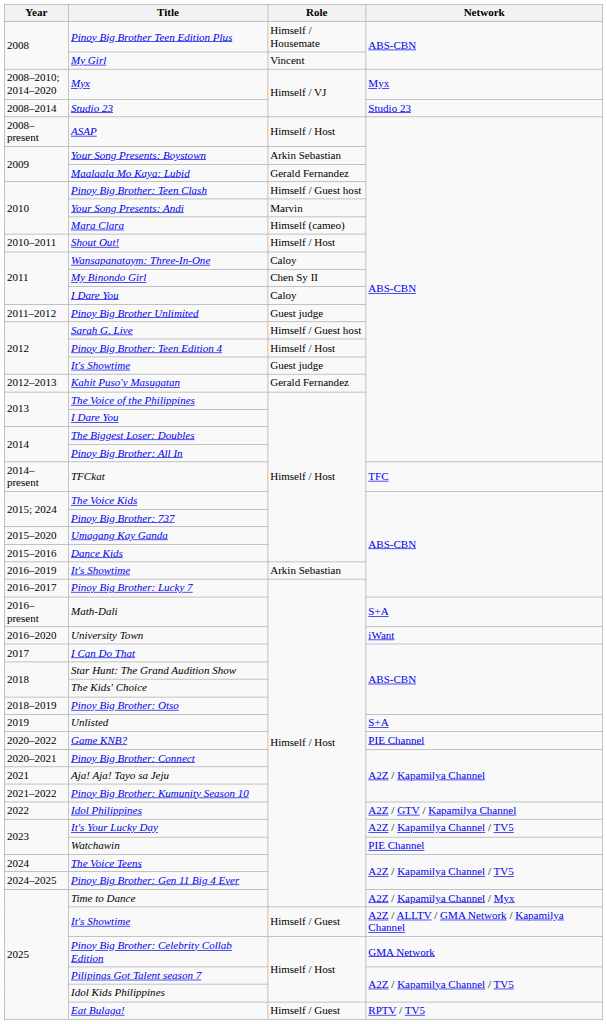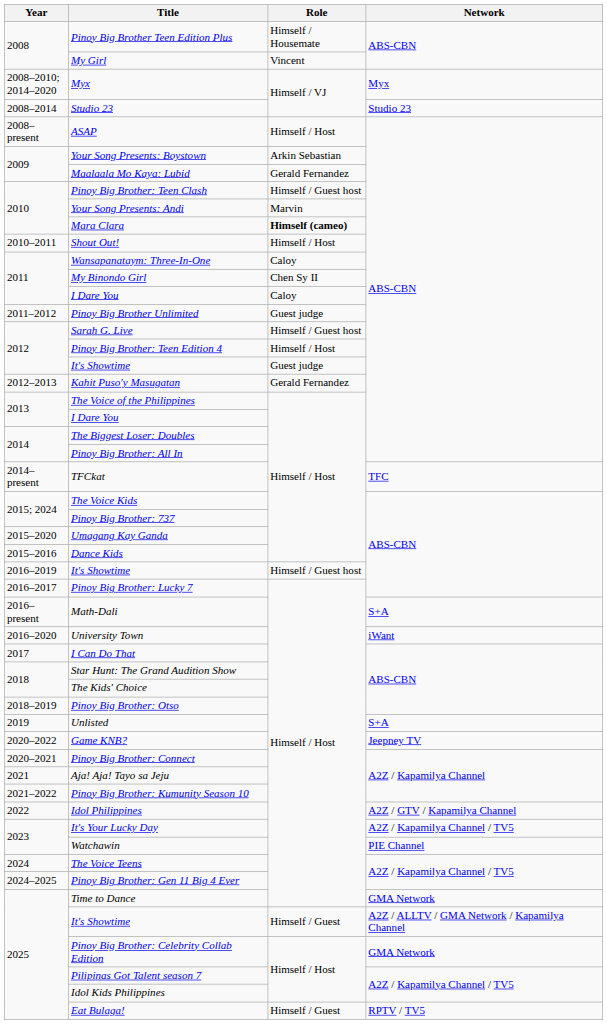 <table class="wikitable sortable">
 <tr>
 <th>Year</th>
 <th>Title</th>
 <th>Role</th>
 <th>Network</th>
 </tr>
 <tr>
 <td rowspan="2">2008</td>
 <td><em><a href='#'>Pinoy Big Brother Teen Edition Plus</a></em></td>
 <td>Himself / Housemate</td>
 <td rowspan="2"><a href='#'>ABS-CBN</a></td>
 </tr>
 <tr>
 <td><em><a href='#'>My Girl</a></em></td>
 <td>Vincent</td>
 </tr>
 <tr>
 <td>2008–2010;<br>2014–2020</td>
 <td><em><a href='#'>Myx</a></em></td>
 <td rowspan="2">Himself / VJ</td>
 <td><a href='#'>Myx</a></td>
 </tr>
 <tr>
 <td>2008–2014</td>
 <td><em><a href='#'>Studio 23</a></em></td>
 <td><a href='#'>Studio 23</a></td>
 </tr>
 <tr>
 <td>2008–present</td>
 <td><em><a href='#'>ASAP</a></em></td>
 <td>Himself / Host</td>
 <td rowspan="19"><a href='#'>ABS-CBN</a></td>
 </tr>
 <tr>
 <td rowspan="2">2009</td>
 <td><em><a href='#'>Your Song Presents: Boystown</a></em></td>
 <td>Arkin Sebastian</td>
 </tr>
 <tr>
 <td><em><a href='#'>Maalaala Mo Kaya: Lubid</a></em></td>
 <td>Gerald Fernandez</td>
 </tr>
 <tr>
 <td rowspan="3">2010</td>
 <td><em><a href='#'>Pinoy Big Brother: Teen Clash</a></em></td>
 <td>Himself / Guest host</td>
 </tr>
 <tr>
 <td><em><a href='#'>Your Song Presents: Andi</a></em></td>
 <td>Marvin</td>
 </tr>
 <tr>
 <td><em><a href='#'>Mara Clara</a></em></td>
-<td>Himself (cameo)</td>
+<td><strong>Himself (cameo)</strong></td>
 </tr>
 <tr>
 <td>2010–2011</td>
 <td><em><a href='#'>Shout Out!</a></em></td>
 <td>Himself / Host</td>
 </tr>
 <tr>
 <td rowspan="3">2011</td>
 <td><em><a href='#'>Wansapanataym: Three-In-One</a></em></td>
 <td>Caloy</td>
 </tr>
 <tr>
 <td><em><a href='#'>My Binondo Girl</a></em></td>
 <td>Chen Sy II</td>
 </tr>
 <tr>
 <td><em><a href='#'>I Dare You</a></em></td>
 <td>Caloy</td>
 </tr>
 <tr>
 <td>2011–2012</td>
 <td><em><a href='#'>Pinoy Big Brother Unlimited</a></em></td>
 <td>Guest judge</td>
 </tr>
 <tr>
 <td rowspan="3">2012</td>
 <td><em><a href='#'>Sarah G. Live</a></em></td>
 <td>Himself / Guest host</td>
 </tr>
 <tr>
 <td><em><a href='#'>Pinoy Big Brother: Teen Edition 4</a></em></td>
 <td>Himself / Host</td>
 </tr>
 <tr>
 <td><em><a href='#'>It's Showtime</a></em></td>
 <td>Guest judge</td>
 </tr>
 <tr>
 <td>2012–2013</td>
 <td><em><a href='#'>Kahit Puso'y Masugatan</a></em></td>
 <td>Gerald Fernandez</td>
 </tr>
 <tr>
 <td rowspan="2">2013</td>
 <td><em><a href='#'>The Voice of the Philippines</a></em></td>
 <td rowspan="9">Himself / Host</td>
 </tr>
 <tr>
 <td><em><a href='#'>I Dare You</a></em></td>
 </tr>
 <tr>
 <td rowspan="2">2014</td>
 <td><em><a href='#'>The Biggest Loser: Doubles</a></em></td>
 </tr>
 <tr>
 <td><em><a href='#'>Pinoy Big Brother: All In</a></em></td>
 </tr>
 <tr>
 <td>2014–present</td>
 <td><em>TFCkat</em></td>
 <td><a href='#'>TFC</a></td>
 </tr>
 <tr>
 <td rowspan="2">2015; 2024</td>
 <td><em><a href='#'>The Voice Kids</a></em></td>
 <td rowspan="6"><a href='#'>ABS-CBN</a></td>
 </tr>
 <tr>
 <td><em><a href='#'>Pinoy Big Brother: 737</a></em></td>
 </tr>
 <tr>
 <td>2015–2020</td>
 <td><em><a href='#'>Umagang Kay Ganda</a></em></td>
 </tr>
 <tr>
 <td>2015–2016</td>
 <td><em><a href='#'>Dance Kids</a></em></td>
 </tr>
 <tr>
 <td>2016–2019</td>
 <td><em><a href='#'>It's Showtime</a></em></td>
-<td>Arkin Sebastian</td>
+<td>Himself / Guest host</td>
 </tr>
 <tr>
 <td>2016–2017</td>
 <td><em><a href='#'>Pinoy Big Brother: Lucky 7</a></em></td>
 <td rowspan="18">Himself / Host</td>
 </tr>
 <tr>
 <td>2016–present</td>
 <td><em>Math-Dali</em></td>
 <td><a href='#'>S+A</a></td>
 </tr>
 <tr>
 <td>2016–2020</td>
 <td><em>University Town</em></td>
 <td><a href='#'>iWant</a></td>
 </tr>
 <tr>
 <td>2017</td>
 <td><em><a href='#'>I Can Do That</a></em></td>
 <td rowspan="4"><a href='#'>ABS-CBN</a></td>
 </tr>
 <tr>
 <td rowspan="2">2018</td>
 <td><em>Star Hunt: The Grand Audition Show</em></td>
 </tr>
 <tr>
 <td><em>The Kids' Choice</em></td>
 </tr>
 <tr>
 <td>2018–2019</td>
 <td><em><a href='#'>Pinoy Big Brother: Otso</a></em></td>
 </tr>
 <tr>
 <td>2019</td>
 <td><em>Unlisted</em></td>
 <td><a href='#'>S+A</a></td>
 </tr>
 <tr>
 <td>2020–2022</td>
 <td><em><a href='#'>Game KNB?</a></em></td>
-<td><a href='#'>PIE Channel</a></td>
+<td><a href='#'>Jeepney TV</a></td>
 </tr>
 <tr>
 <td>2020–2021</td>
 <td><em><a href='#'>Pinoy Big Brother: Connect</a></em></td>
 <td rowspan="3"><a href='#'>A2Z</a> / <a href='#'>Kapamilya Channel</a></td>
 </tr>
 <tr>
 <td>2021</td>
 <td><em>Aja! Aja! Tayo sa Jeju</em></td>
 </tr>
 <tr>
 <td>2021–2022</td>
 <td><em><a href='#'>Pinoy Big Brother: Kumunity Season 10</a></em></td>
 </tr>
 <tr>
 <td>2022</td>
 <td><em><a href='#'>Idol Philippines</a></em></td>
 <td><a href='#'>A2Z</a> / <a href='#'>GTV</a> / <a href='#'>Kapamilya Channel</a></td>
 </tr>
 <tr>
 <td rowspan="2">2023</td>
 <td><em><a href='#'>It's Your Lucky Day</a></em></td>
 <td><a href='#'>A2Z</a> / <a href='#'>Kapamilya Channel</a> / <a href='#'>TV5</a></td>
 </tr>
 <tr>
 <td><em>Watchawin</em></td>
 <td><a href='#'>PIE Channel</a></td>
 </tr>
 <tr>
 <td>2024</td>
 <td><em><a href='#'>The Voice Teens</a></em></td>
 <td rowspan="2"><a href='#'>A2Z</a> / <a href='#'>Kapamilya Channel</a> / <a href='#'>TV5</a></td>
 </tr>
 <tr>
 <td>2024–2025</td>
 <td><em><a href='#'>Pinoy Big Brother: Gen 11 Big 4 Ever</a></em></td>
 </tr>
 <tr>
 <td rowspan="6">2025</td>
 <td><em>Time to Dance</em></td>
-<td><a href='#'>A2Z</a> / <a href='#'>Kapamilya Channel</a> / <a href='#'>Myx</a></td>
+<td><a href='#'>GMA Network</a></td>
 </tr>
 <tr>
 <td><em><a href='#'>It's Showtime</a></em></td>
 <td>Himself / Guest</td>
 <td><a href='#'>A2Z</a> / <a href='#'>ALLTV</a> / <a href='#'>GMA Network</a> / <a href='#'>Kapamilya Channel</a></td>
 </tr>
 <tr>
 <td><em><a href='#'>Pinoy Big Brother: Celebrity Collab Edition</a></em></td>
 <td rowspan="3">Himself / Host</td>
 <td><a href='#'>GMA Network</a></td>
 </tr>
 <tr>
 <td><em><a href='#'>Pilipinas Got Talent season 7</a></em></td>
 <td rowspan="2"><a href='#'>A2Z</a> / <a href='#'>Kapamilya Channel</a> / <a href='#'>TV5</a></td>
 </tr>
 <tr>
 <td><em>Idol Kids Philippines</em></td>
 </tr>
 <tr>
 <td><em><a href='#'>Eat Bulaga!</a></em></td>
 <td>Himself / Guest</td>
 <td><a href='#'>RPTV</a> / <a href='#'>TV5</a></td>
 </tr>
 </table>
